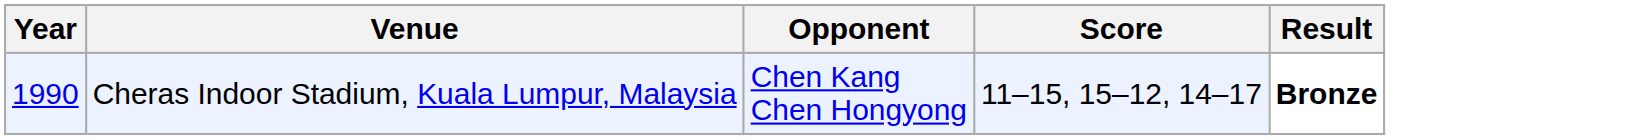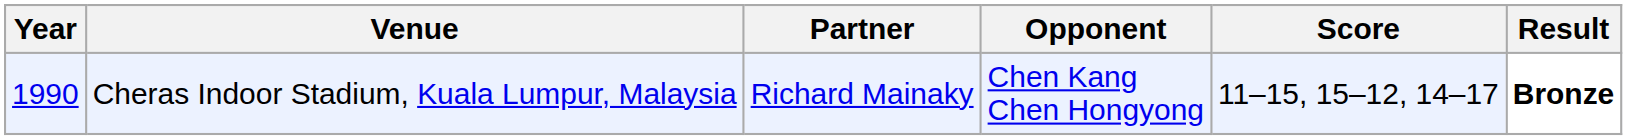 <table class="sortable wikitable" style="font-size: 90%;">
 <tr>
 <th>Year</th>
 <th>Venue</th>
+<th>Partner</th>
 <th>Opponent</th>
 <th>Score</th>
 <th>Result</th>
 </tr>
 <tr style="background:#ECF2FF">
 <td align="center"><a href='#'>1990</a></td>
 <td align="left">Cheras Indoor Stadium, <a href='#'>Kuala Lumpur, Malaysia</a></td>
+<td align="left"> <a href='#'>Richard Mainaky</a></td>
 <td align="left"> <a href='#'>Chen Kang</a> <br>  <a href='#'>Chen Hongyong</a></td>
 <td align="left">11–15, 15–12, 14–17</td>
 <td style="text-align:left; background:white"> <strong>Bronze</strong></td>
 </tr>
 </table>
